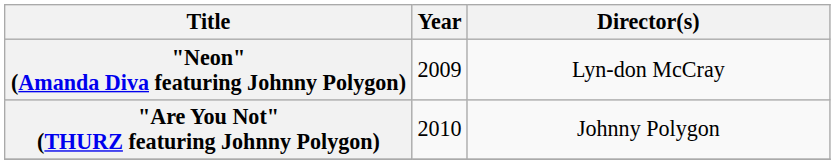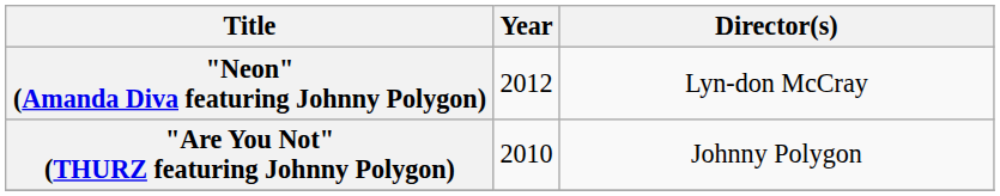 <table class="wikitable plainrowheaders" style="text-align:center;">
 <tr>
 <th scope="col" style="width:18em;">Title</th>
 <th scope="col">Year</th>
 <th scope="col" style="width:16em;">Director(s)</th>
 </tr>
 <tr>
 <th scope="row">"Neon"<br><span>(<a href='#'>Amanda Diva</a> featuring Johnny Polygon)</span></th>
-<td>2009</td>
+<td>2012</td>
 <td>Lyn-don McCray</td>
 </tr>
 <tr>
 <th scope="row">"Are You Not"<br><span>(<a href='#'>THURZ</a> featuring Johnny Polygon)</span></th>
 <td rowspan="1">2010</td>
 <td>Johnny Polygon</td>
 </tr>
 <tr>
 </tr>
 </table>
